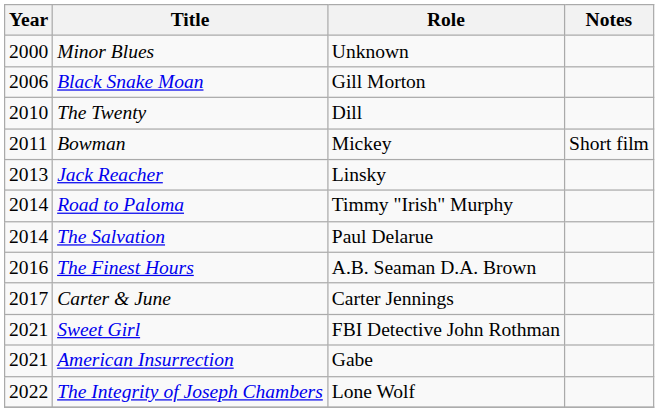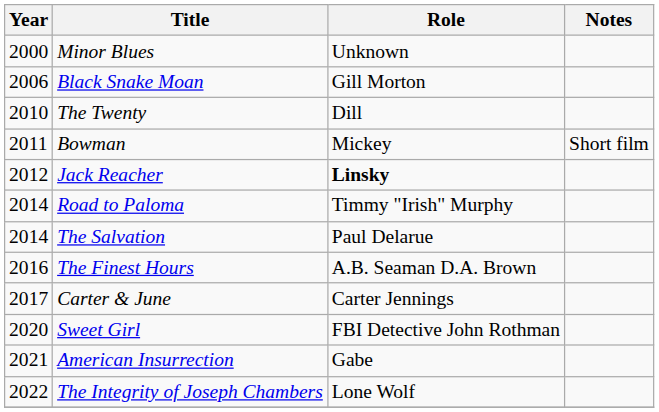 <table class="wikitable sortable">
 <tr>
 <th>Year</th>
 <th>Title</th>
 <th>Role</th>
 <th>Notes</th>
 </tr>
 <tr>
 <td>2000</td>
 <td><em>Minor Blues</em></td>
 <td>Unknown</td>
 <td></td>
 </tr>
 <tr>
 <td>2006</td>
 <td><em><a href='#'>Black Snake Moan</a></em></td>
 <td>Gill Morton</td>
 <td></td>
 </tr>
 <tr>
 <td>2010</td>
 <td><em>The Twenty</em></td>
 <td>Dill</td>
 <td></td>
 </tr>
 <tr>
 <td>2011</td>
 <td><em>Bowman</em></td>
 <td>Mickey</td>
 <td>Short film</td>
 </tr>
 <tr>
-<td>2013</td>
+<td>2012</td>
 <td><em><a href='#'>Jack Reacher</a></em></td>
-<td>Linsky</td>
+<td><strong>Linsky</strong></td>
 <td></td>
 </tr>
 <tr>
 <td>2014</td>
 <td><em><a href='#'>Road to Paloma</a></em></td>
 <td>Timmy "Irish" Murphy</td>
 <td></td>
 </tr>
 <tr>
 <td>2014</td>
 <td><em><a href='#'>The Salvation</a></em></td>
 <td>Paul Delarue</td>
 <td></td>
 </tr>
 <tr>
 <td>2016</td>
 <td><em><a href='#'>The Finest Hours</a></em></td>
 <td>A.B. Seaman D.A. Brown</td>
 <td></td>
 </tr>
 <tr>
 <td>2017</td>
 <td><em>Carter & June</em></td>
 <td>Carter Jennings</td>
 <td></td>
 </tr>
 <tr>
-<td>2021</td>
+<td>2020</td>
 <td><em><a href='#'>Sweet Girl</a></em></td>
 <td>FBI Detective John Rothman</td>
 <td></td>
 </tr>
 <tr>
 <td>2021</td>
 <td><em><a href='#'>American Insurrection</a></em></td>
 <td>Gabe</td>
 <td></td>
 </tr>
 <tr>
 <td>2022</td>
 <td><em><a href='#'>The Integrity of Joseph Chambers</a></em></td>
 <td>Lone Wolf</td>
 <td></td>
 </tr>
 <tr>
 </tr>
 </table>
